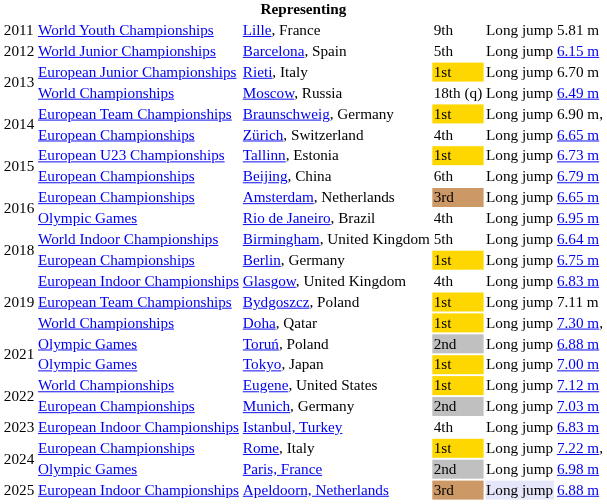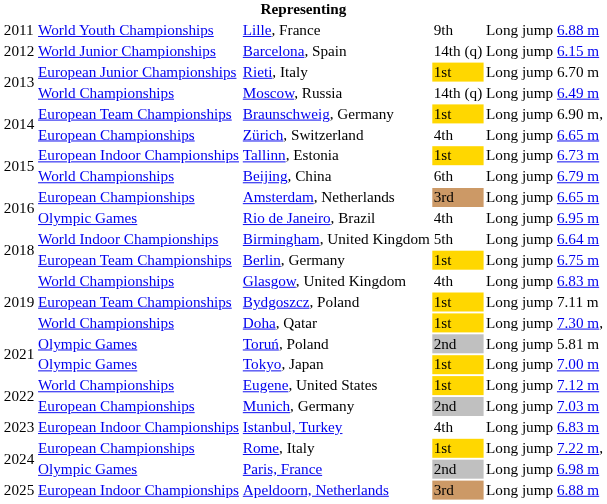 <table>
 <tr>
 <th colspan="6">Representing </th>
 </tr>
 <tr>
 <td>2011</td>
 <td><a href='#'>World Youth Championships</a></td>
 <td><a href='#'>Lille</a>, France</td>
 <td>9th</td>
 <td>Long jump</td>
-<td>5.81 m</td>
+<td><a href='#'>6.88 m</a></td>
 </tr>
 <tr>
 <td>2012</td>
 <td><a href='#'>World Junior Championships</a></td>
 <td><a href='#'>Barcelona</a>, Spain</td>
-<td>5th</td>
+<td>14th (q)</td>
 <td>Long jump</td>
 <td><a href='#'>6.15 m</a></td>
 </tr>
 <tr>
 <td rowspan=2>2013</td>
 <td><a href='#'>European Junior Championships</a></td>
 <td><a href='#'>Rieti</a>, Italy</td>
 <td bgcolor=gold>1st</td>
 <td>Long jump</td>
 <td>6.70 m</td>
 </tr>
 <tr>
 <td><a href='#'>World Championships</a></td>
 <td><a href='#'>Moscow</a>, Russia</td>
-<td>18th (q)</td>
+<td>14th (q)</td>
 <td>Long jump</td>
 <td><a href='#'>6.49 m</a></td>
 </tr>
 <tr>
 <td rowspan=2>2014</td>
 <td><a href='#'>European Team Championships</a></td>
 <td><a href='#'>Braunschweig</a>, Germany</td>
 <td bgcolor=gold>1st</td>
 <td>Long jump</td>
 <td>6.90 m, </td>
 </tr>
 <tr>
 <td><a href='#'>European Championships</a></td>
 <td><a href='#'>Zürich</a>, Switzerland</td>
 <td>4th</td>
 <td>Long jump</td>
 <td><a href='#'>6.65 m</a></td>
 </tr>
 <tr>
 <td rowspan=2>2015</td>
-<td><a href='#'>European U23 Championships</a></td>
+<td><a href='#'>European Indoor Championships</a></td>
 <td><a href='#'>Tallinn</a>, Estonia</td>
 <td bgcolor=gold>1st</td>
 <td>Long jump</td>
 <td><a href='#'>6.73 m</a></td>
 </tr>
 <tr>
-<td><a href='#'>European Championships</a></td>
+<td><a href='#'>World Championships</a></td>
 <td><a href='#'>Beijing</a>, China</td>
 <td>6th</td>
 <td>Long jump</td>
 <td><a href='#'>6.79 m</a></td>
 </tr>
 <tr>
 <td rowspan=2>2016</td>
 <td><a href='#'>European Championships</a></td>
 <td><a href='#'>Amsterdam</a>, Netherlands</td>
 <td bgcolor=cc9966>3rd</td>
 <td>Long jump</td>
 <td><a href='#'>6.65 m</a></td>
 </tr>
 <tr>
 <td><a href='#'>Olympic Games</a></td>
 <td><a href='#'>Rio de Janeiro</a>, Brazil</td>
 <td>4th</td>
 <td>Long jump</td>
 <td><a href='#'>6.95 m</a></td>
 </tr>
 <tr>
 <td rowspan=2>2018</td>
 <td><a href='#'>World Indoor Championships</a></td>
 <td><a href='#'>Birmingham</a>, United Kingdom</td>
 <td>5th</td>
 <td>Long jump</td>
 <td><a href='#'>6.64 m</a></td>
 </tr>
 <tr>
-<td><a href='#'>European Championships</a></td>
+<td><a href='#'>European Team Championships</a></td>
 <td><a href='#'>Berlin</a>, Germany</td>
 <td bgcolor=gold>1st</td>
 <td>Long jump</td>
 <td><a href='#'>6.75 m</a></td>
 </tr>
 <tr>
 <td rowspan=3>2019</td>
-<td><a href='#'>European Indoor Championships</a></td>
+<td><a href='#'>World Championships</a></td>
 <td><a href='#'>Glasgow</a>, United Kingdom</td>
 <td>4th</td>
 <td>Long jump</td>
 <td><a href='#'>6.83 m</a></td>
 </tr>
 <tr>
 <td><a href='#'>European Team Championships</a></td>
 <td><a href='#'>Bydgoszcz</a>, Poland</td>
 <td bgcolor=gold>1st</td>
 <td>Long jump</td>
 <td>7.11 m</td>
 </tr>
 <tr>
 <td><a href='#'>World Championships</a></td>
 <td><a href='#'>Doha</a>, Qatar</td>
 <td bgcolor=gold>1st</td>
 <td>Long jump</td>
 <td><a href='#'>7.30 m</a>, </td>
 </tr>
 <tr>
 <td rowspan=2>2021</td>
 <td><a href='#'>Olympic Games</a></td>
 <td><a href='#'>Toruń</a>, Poland</td>
 <td bgcolor=silver>2nd</td>
 <td>Long jump</td>
-<td><a href='#'>6.88 m</a></td>
+<td>5.81 m</td>
 </tr>
 <tr>
 <td><a href='#'>Olympic Games</a></td>
 <td><a href='#'>Tokyo</a>, Japan</td>
 <td bgcolor=gold>1st</td>
 <td>Long jump</td>
 <td><a href='#'>7.00 m</a></td>
 </tr>
 <tr>
 <td rowspan=2>2022</td>
 <td><a href='#'>World Championships</a></td>
 <td><a href='#'>Eugene</a>, United States</td>
 <td bgcolor=gold>1st</td>
 <td>Long jump</td>
 <td><a href='#'>7.12 m</a></td>
 </tr>
 <tr>
 <td><a href='#'>European Championships</a></td>
 <td><a href='#'>Munich</a>, Germany</td>
 <td bgcolor=silver>2nd</td>
 <td>Long jump</td>
 <td><a href='#'>7.03 m</a></td>
 </tr>
 <tr>
 <td>2023</td>
 <td><a href='#'>European Indoor Championships</a></td>
 <td><a href='#'>Istanbul, Turkey</a></td>
 <td>4th</td>
 <td>Long jump</td>
 <td><a href='#'>6.83 m</a></td>
 </tr>
 <tr>
 <td rowspan=2>2024</td>
 <td><a href='#'>European Championships</a></td>
 <td><a href='#'>Rome</a>, Italy</td>
 <td bgcolor=gold>1st</td>
 <td>Long jump</td>
 <td><a href='#'>7.22 m</a>, </td>
 </tr>
 <tr>
 <td><a href='#'>Olympic Games</a></td>
 <td><a href='#'>Paris, France</a></td>
 <td bgcolor=silver>2nd</td>
 <td>Long jump</td>
 <td><a href='#'>6.98 m</a></td>
 </tr>
 <tr>
 <td>2025</td>
 <td><a href='#'>European Indoor Championships</a></td>
 <td><a href='#'>Apeldoorn, Netherlands</a></td>
 <td bgcolor=cc9966>3rd</td>
-<td style="background: lavender;">Long jump</td>
+<td>Long jump</td>
 <td><a href='#'>6.88 m</a></td>
 </tr>
 </table>
